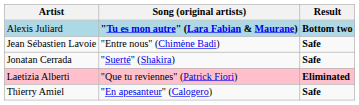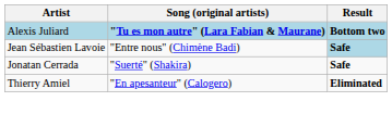 <table class=wikitable>
 <tr>
 <th>Artist</th>
 <th>Song (original artists)</th>
 <th>Result</th>
 </tr>
 <tr style="background:lightblue;">
 <td>Alexis Juliard</td>
 <td><strong>"<a href='#'>Tu es mon autre</a>" (<a href='#'>Lara Fabian</a> & <a href='#'>Maurane</a>)</strong></td>
 <td><strong>Bottom two</strong></td>
 </tr>
 <tr>
 <td>Jean Sébastien Lavoie</td>
 <td>"Entre nous" (<a href='#'>Chimène Badi</a>)</td>
-<td><strong>Safe</strong></td>
+<td style="background: lightblue;"><strong>Safe</strong></td>
 </tr>
 <tr>
 <td>Jonatan Cerrada</td>
 <td>"<a href='#'>Suerté</a>" (<a href='#'>Shakira</a>)</td>
 <td><strong>Safe</strong></td>
 </tr>
-<tr style="background:pink;">
-<td>Laetizia Alberti</td>
-<td>"Que tu reviennes" (<a href='#'>Patrick Fiori</a>)</td>
-<td><strong>Eliminated</strong></td>
-</tr>
 <tr>
 <td>Thierry Amiel</td>
 <td>"<a href='#'>En apesanteur</a>" (<a href='#'>Calogero</a>)</td>
-<td><strong>Safe</strong></td>
+<td><strong>Eliminated</strong></td>
 </tr>
 </table>
